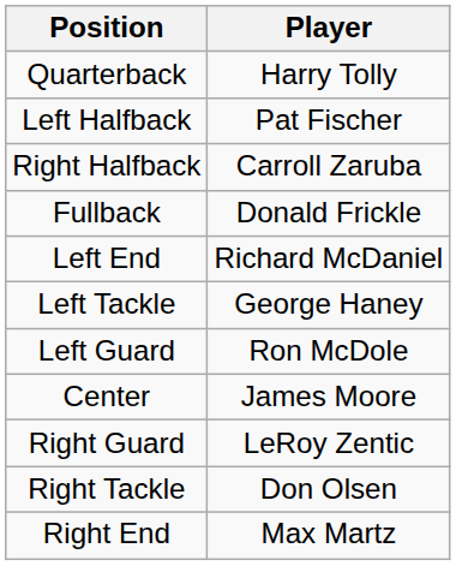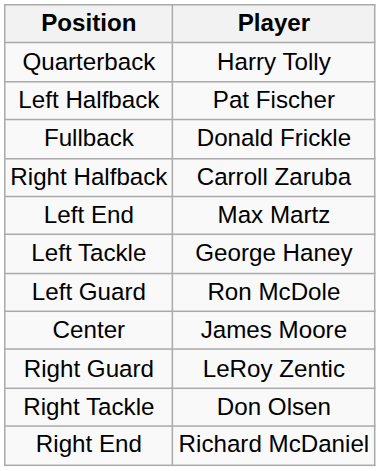 <table class="wikitable" style="text-align: center;">
 <tr>
 <th>Position</th>
 <th>Player</th>
 </tr>
 <tr>
 <td>Quarterback</td>
 <td>Harry Tolly</td>
 </tr>
 <tr>
 <td>Left Halfback</td>
 <td>Pat Fischer</td>
 </tr>
 <tr>
+<td>Fullback</td>
+<td>Donald Frickle</td>
+</tr>
+<tr>
 <td>Right Halfback</td>
 <td>Carroll Zaruba</td>
 </tr>
 <tr>
-<td>Fullback</td>
-<td>Donald Frickle</td>
-</tr>
-<tr>
 <td>Left End</td>
-<td>Richard McDaniel</td>
+<td>Max Martz</td>
 </tr>
 <tr>
 <td>Left Tackle</td>
 <td>George Haney</td>
 </tr>
 <tr>
 <td>Left Guard</td>
 <td>Ron McDole</td>
 </tr>
 <tr>
 <td>Center</td>
 <td>James Moore</td>
 </tr>
 <tr>
 <td>Right Guard</td>
 <td>LeRoy Zentic</td>
 </tr>
 <tr>
 <td>Right Tackle</td>
 <td>Don Olsen</td>
 </tr>
 <tr>
 <td>Right End</td>
-<td>Max Martz</td>
+<td>Richard McDaniel</td>
 </tr>
 </table>
